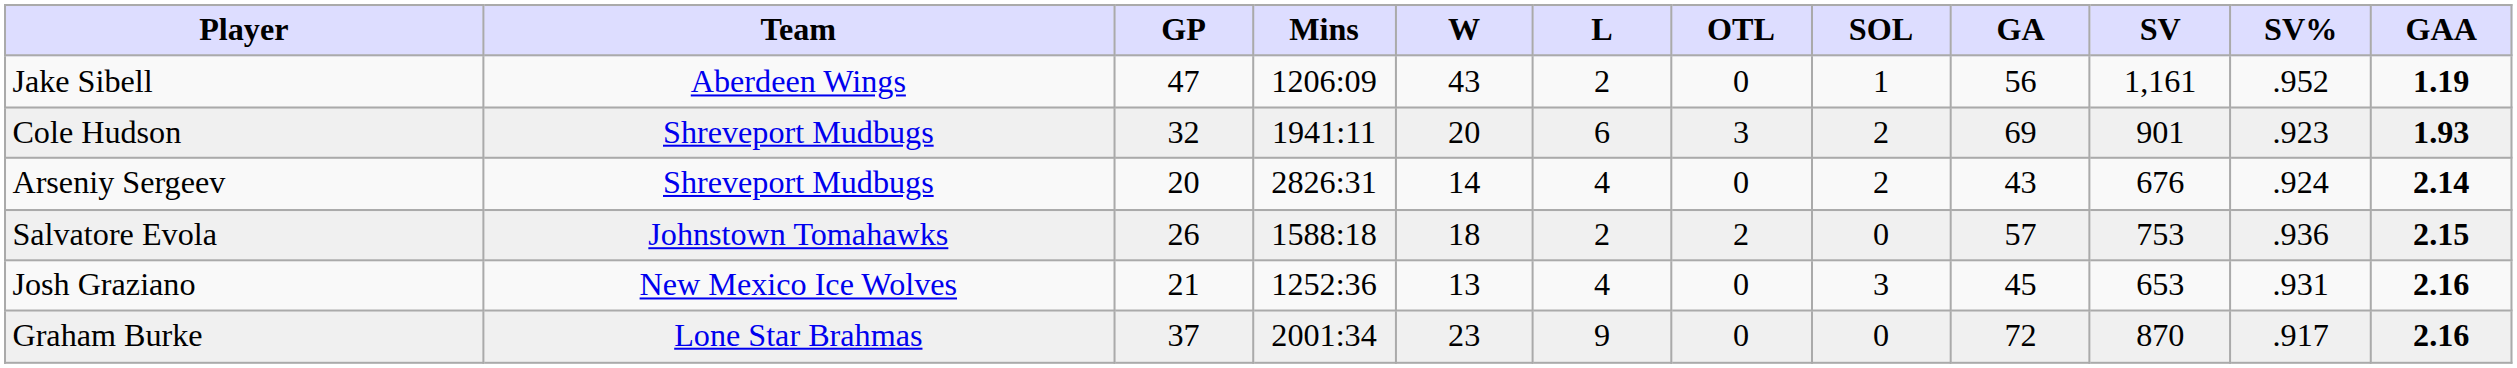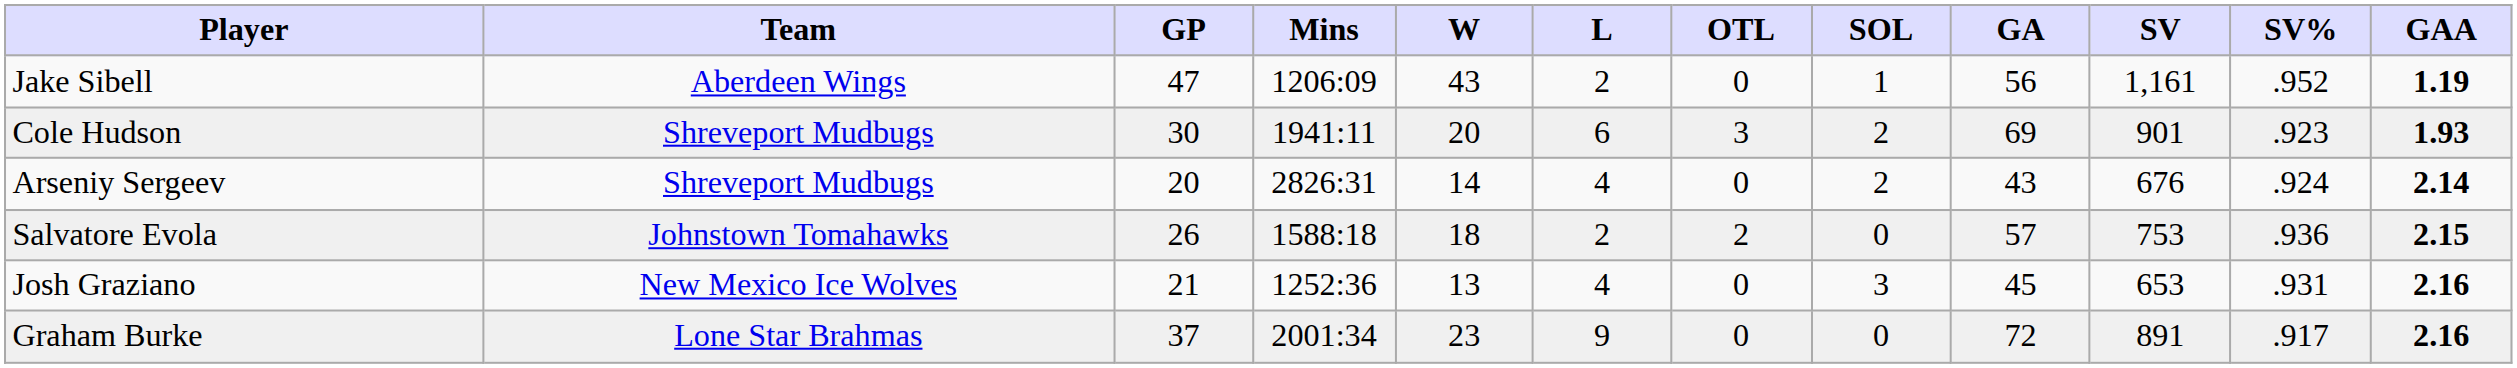 <table class="wikitable sortable" style="text-align: center">
 <tr>
 <th style="background:#ddf; width: 15em;"><strong>Player</strong></th>
 <th style="background:#ddf; width: 20em;">Team</th>
 <th style="background:#ddf; width: 4em;">GP</th>
 <th style="background:#ddf; width: 4em;">Mins</th>
 <th style="background:#ddf; width: 4em;">W</th>
 <th style="background:#ddf; width: 4em;">L</th>
 <th style="background:#ddf; width: 4em;">OTL</th>
 <th style="background:#ddf; width: 4em;">SOL</th>
 <th style="background:#ddf; width: 4em;">GA</th>
 <th style="background:#ddf; width: 4em;">SV</th>
 <th style="background:#ddf; width: 4em;">SV%</th>
 <th style="background:#ddf; width: 4em;">GAA</th>
 </tr>
 <tr>
 <td align=left>Jake Sibell</td>
 <td><a href='#'>Aberdeen Wings</a></td>
 <td>47</td>
 <td>1206:09</td>
 <td>43</td>
 <td>2</td>
 <td>0</td>
 <td>1</td>
 <td>56</td>
 <td>1,161</td>
 <td>.952</td>
 <td><strong>1.19</strong></td>
 </tr>
 <tr bgcolor=f0f0f0>
 <td align=left>Cole Hudson</td>
 <td><a href='#'>Shreveport Mudbugs</a></td>
-<td>32</td>
+<td>30</td>
 <td>1941:11</td>
 <td>20</td>
 <td>6</td>
 <td>3</td>
 <td>2</td>
 <td>69</td>
 <td>901</td>
 <td>.923</td>
 <td><strong>1.93</strong></td>
 </tr>
 <tr>
 <td align=left>Arseniy Sergeev</td>
 <td><a href='#'>Shreveport Mudbugs</a></td>
 <td>20</td>
 <td>2826:31</td>
 <td>14</td>
 <td>4</td>
 <td>0</td>
 <td>2</td>
 <td>43</td>
 <td>676</td>
 <td>.924</td>
 <td><strong>2.14</strong></td>
 </tr>
 <tr bgcolor=f0f0f0>
 <td align=left>Salvatore Evola</td>
 <td><a href='#'>Johnstown Tomahawks</a></td>
 <td>26</td>
 <td>1588:18</td>
 <td>18</td>
 <td>2</td>
 <td>2</td>
 <td>0</td>
 <td>57</td>
 <td>753</td>
 <td>.936</td>
 <td><strong>2.15</strong></td>
 </tr>
 <tr>
 <td align=left>Josh Graziano</td>
 <td><a href='#'>New Mexico Ice Wolves</a></td>
 <td>21</td>
 <td>1252:36</td>
 <td>13</td>
 <td>4</td>
 <td>0</td>
 <td>3</td>
 <td>45</td>
 <td>653</td>
 <td>.931</td>
 <td><strong>2.16</strong></td>
 </tr>
 <tr bgcolor=f0f0f0>
 <td align=left>Graham Burke</td>
 <td><a href='#'>Lone Star Brahmas</a></td>
 <td>37</td>
 <td>2001:34</td>
 <td>23</td>
 <td>9</td>
 <td>0</td>
 <td>0</td>
 <td>72</td>
-<td>870</td>
+<td>891</td>
 <td>.917</td>
 <td><strong>2.16</strong></td>
 </tr>
 </table>
